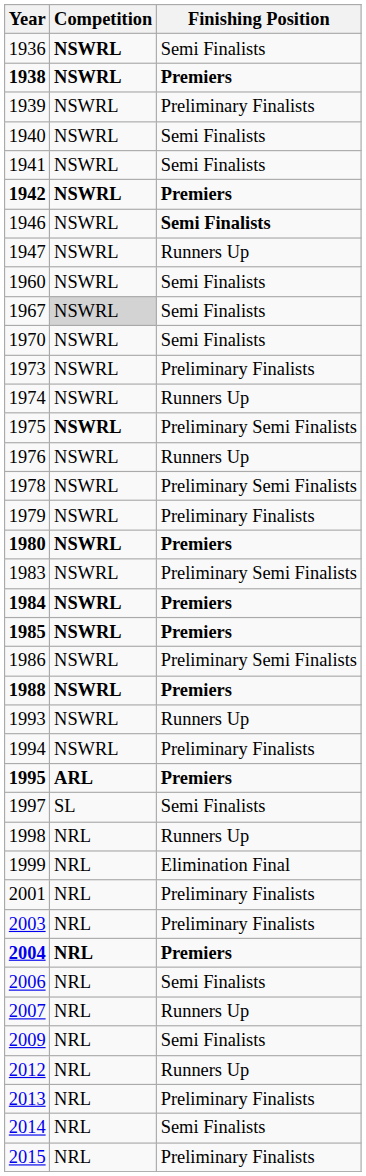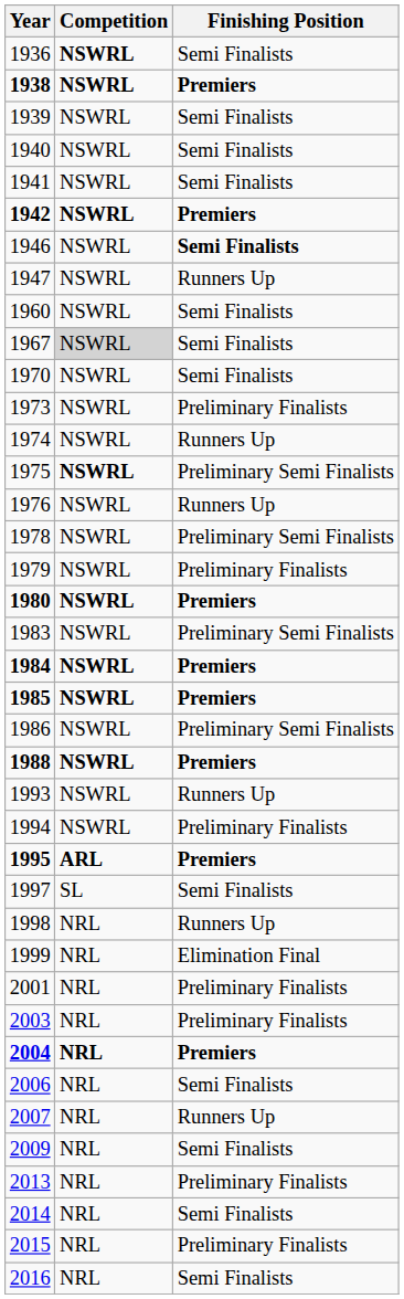 <table class="wikitable" style="text-align:left;">
 <tr>
 <th>Year</th>
 <th>Competition</th>
 <th>Finishing Position</th>
 </tr>
 <tr>
 <td>1936</td>
 <td><strong>NSWRL</strong></td>
 <td>Semi Finalists</td>
 </tr>
 <tr>
 <td><strong>1938</strong></td>
 <td><strong>NSWRL</strong></td>
 <td><strong>Premiers</strong></td>
 </tr>
 <tr>
 <td>1939</td>
 <td>NSWRL</td>
-<td>Preliminary Finalists</td>
+<td>Semi Finalists</td>
 </tr>
 <tr>
 <td>1940</td>
 <td>NSWRL</td>
 <td>Semi Finalists</td>
 </tr>
 <tr>
 <td>1941</td>
 <td>NSWRL</td>
 <td>Semi Finalists</td>
 </tr>
 <tr>
 <td><strong>1942</strong></td>
 <td><strong>NSWRL</strong></td>
 <td><strong>Premiers</strong></td>
 </tr>
 <tr>
 <td>1946</td>
 <td>NSWRL</td>
 <td><strong>Semi Finalists</strong></td>
 </tr>
 <tr>
 <td>1947</td>
 <td>NSWRL</td>
 <td>Runners Up</td>
 </tr>
 <tr>
 <td>1960</td>
 <td>NSWRL</td>
 <td>Semi Finalists</td>
 </tr>
 <tr>
 <td>1967</td>
 <td style="background: lightgrey;">NSWRL</td>
 <td>Semi Finalists</td>
 </tr>
 <tr>
 <td>1970</td>
 <td>NSWRL</td>
 <td>Semi Finalists</td>
 </tr>
 <tr>
 <td>1973</td>
 <td>NSWRL</td>
 <td>Preliminary Finalists</td>
 </tr>
 <tr>
 <td>1974</td>
 <td>NSWRL</td>
 <td>Runners Up</td>
 </tr>
 <tr>
 <td>1975</td>
 <td><strong>NSWRL</strong></td>
 <td>Preliminary Semi Finalists</td>
 </tr>
 <tr>
 <td>1976</td>
 <td>NSWRL</td>
 <td>Runners Up</td>
 </tr>
 <tr>
 <td>1978</td>
 <td>NSWRL</td>
 <td>Preliminary Semi Finalists</td>
 </tr>
 <tr>
 <td>1979</td>
 <td>NSWRL</td>
 <td>Preliminary Finalists</td>
 </tr>
 <tr>
 <td><strong>1980</strong></td>
 <td><strong>NSWRL</strong></td>
 <td><strong>Premiers</strong></td>
 </tr>
 <tr>
 <td>1983</td>
 <td>NSWRL</td>
 <td>Preliminary Semi Finalists</td>
 </tr>
 <tr>
 <td><strong>1984</strong></td>
 <td><strong>NSWRL</strong></td>
 <td><strong>Premiers</strong></td>
 </tr>
 <tr>
 <td><strong>1985</strong></td>
 <td><strong>NSWRL</strong></td>
 <td><strong>Premiers</strong></td>
 </tr>
 <tr>
 <td>1986</td>
 <td>NSWRL</td>
 <td>Preliminary Semi Finalists</td>
 </tr>
 <tr>
 <td><strong>1988</strong></td>
 <td><strong>NSWRL</strong></td>
 <td><strong>Premiers</strong></td>
 </tr>
 <tr>
 <td>1993</td>
 <td>NSWRL</td>
 <td>Runners Up</td>
 </tr>
 <tr>
 <td>1994</td>
 <td>NSWRL</td>
 <td>Preliminary Finalists</td>
 </tr>
 <tr>
 <td><strong>1995</strong></td>
 <td><strong>ARL</strong></td>
 <td><strong>Premiers</strong></td>
 </tr>
 <tr>
 <td>1997</td>
 <td>SL</td>
 <td>Semi Finalists</td>
 </tr>
 <tr>
 <td>1998</td>
 <td>NRL</td>
 <td>Runners Up</td>
 </tr>
 <tr>
 <td>1999</td>
 <td>NRL</td>
 <td>Elimination Final</td>
 </tr>
 <tr>
 <td>2001</td>
 <td>NRL</td>
 <td>Preliminary Finalists</td>
 </tr>
 <tr>
 <td><a href='#'>2003</a></td>
 <td>NRL</td>
 <td>Preliminary Finalists</td>
 </tr>
 <tr>
 <td><strong><a href='#'>2004</a></strong></td>
 <td><strong>NRL</strong></td>
 <td><strong>Premiers</strong></td>
 </tr>
 <tr>
 <td><a href='#'>2006</a></td>
 <td>NRL</td>
 <td>Semi Finalists</td>
 </tr>
 <tr>
 <td><a href='#'>2007</a></td>
 <td>NRL</td>
 <td>Runners Up</td>
 </tr>
 <tr>
 <td><a href='#'>2009</a></td>
 <td>NRL</td>
 <td>Semi Finalists</td>
 </tr>
 <tr>
-<td><a href='#'>2012</a></td>
-<td>NRL</td>
-<td>Runners Up</td>
-</tr>
-<tr>
 <td><a href='#'>2013</a></td>
 <td>NRL</td>
 <td>Preliminary Finalists</td>
 </tr>
 <tr>
 <td><a href='#'>2014</a></td>
 <td>NRL</td>
 <td>Semi Finalists</td>
 </tr>
 <tr>
 <td><a href='#'>2015</a></td>
 <td>NRL</td>
 <td>Preliminary Finalists</td>
 </tr>
 <tr>
+<td><a href='#'>2016</a></td>
+<td>NRL</td>
+<td>Semi Finalists</td>
+</tr>
+<tr>
 </tr>
 </table>
